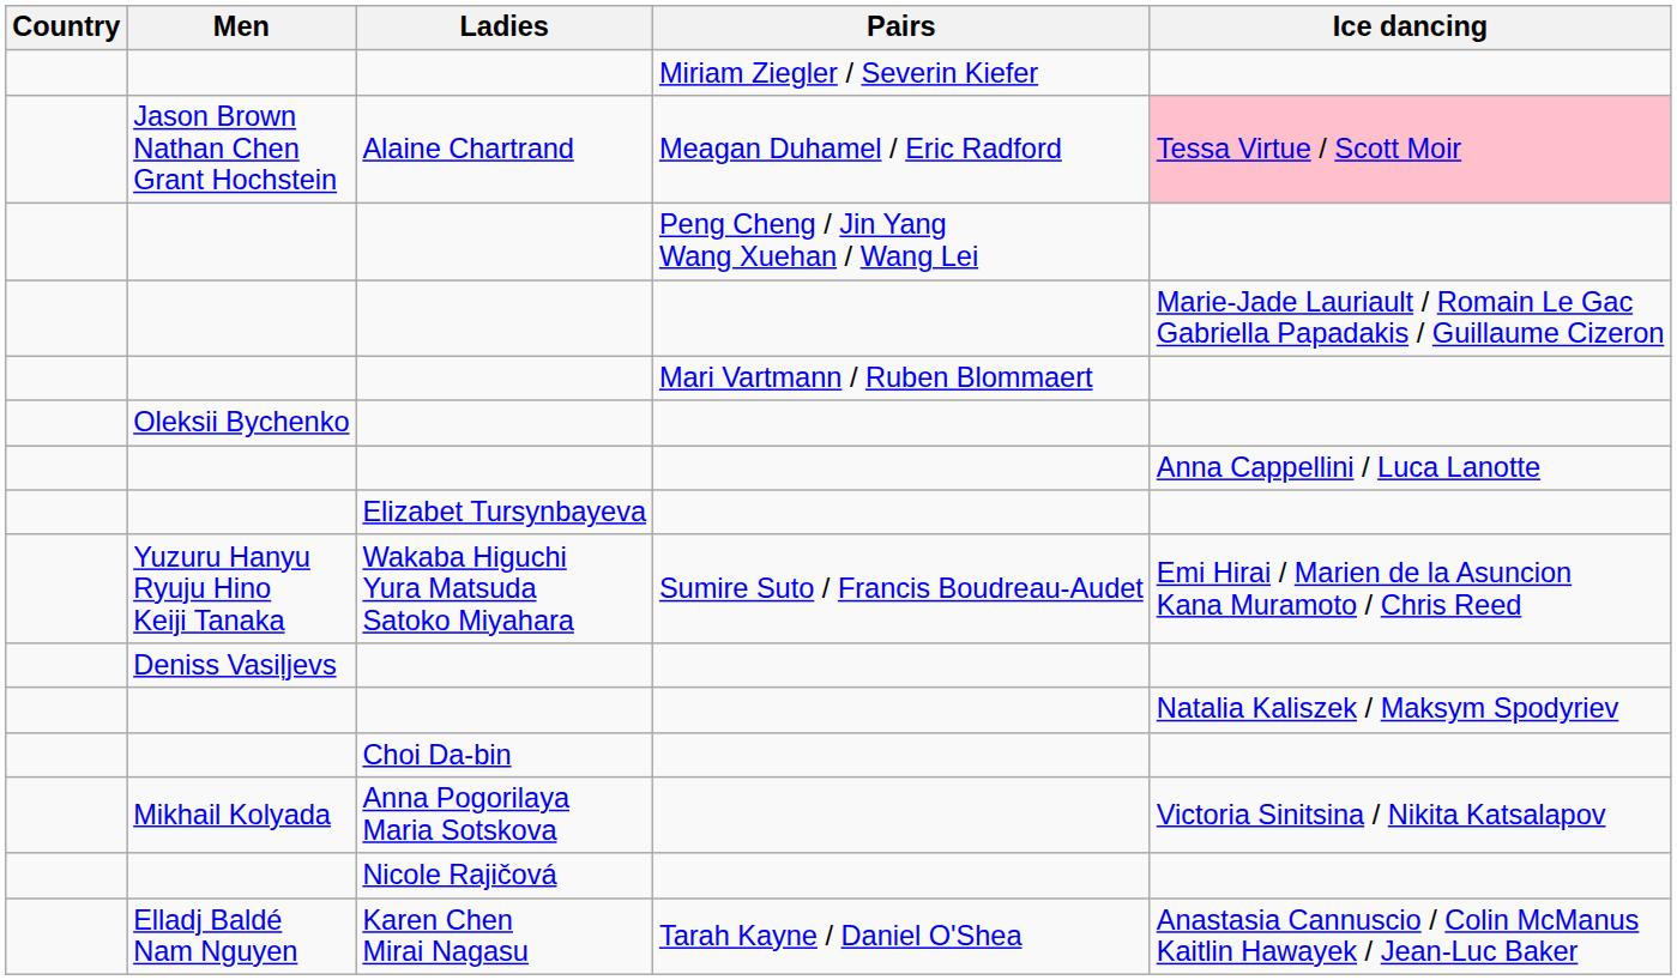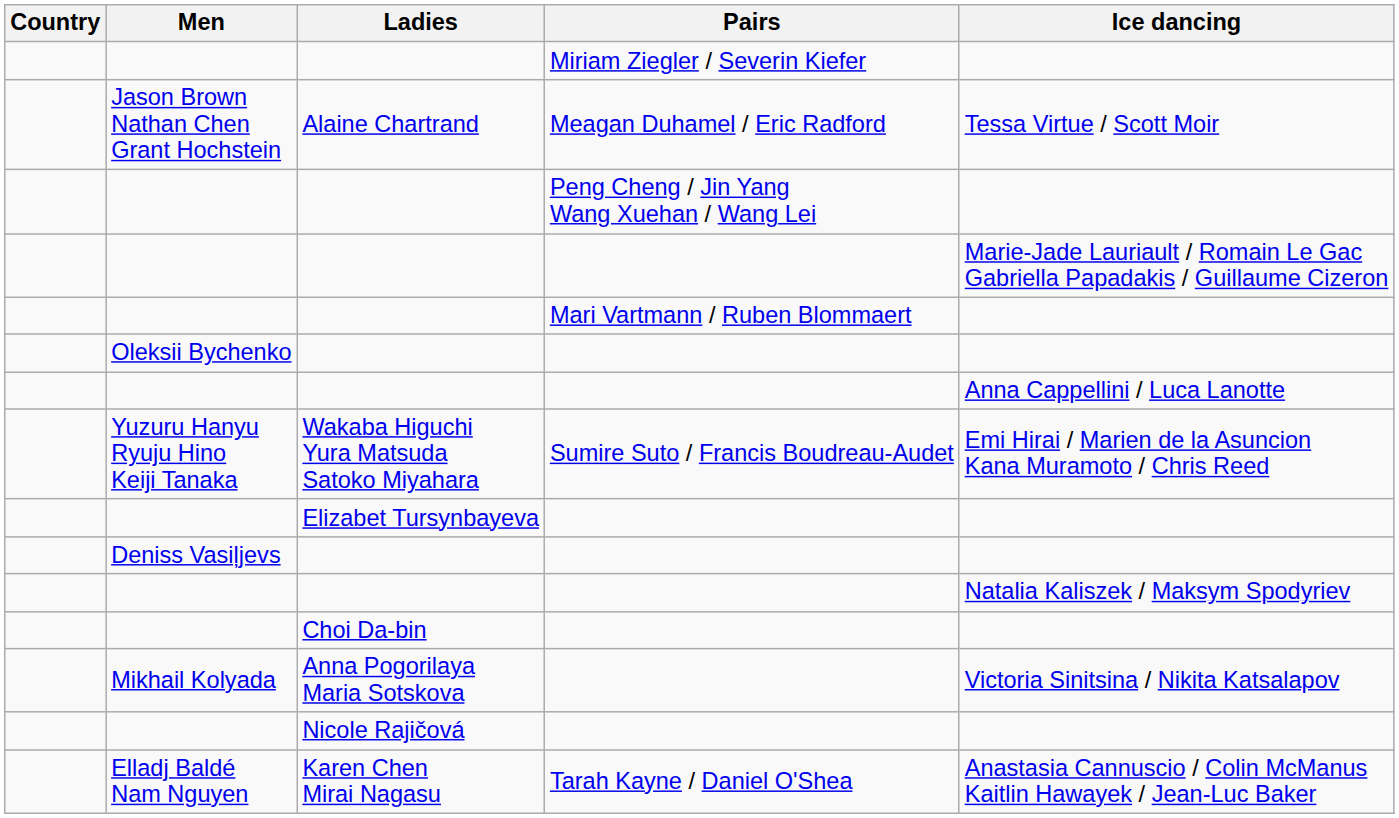 <table class="wikitable">
 <tr>
 <th>Country</th>
 <th>Men</th>
 <th>Ladies</th>
 <th>Pairs</th>
 <th>Ice dancing</th>
 </tr>
 <tr>
 <td></td>
 <td></td>
 <td></td>
 <td><a href='#'>Miriam Ziegler</a> / <a href='#'>Severin Kiefer</a></td>
 <td></td>
 </tr>
 <tr>
 <td></td>
 <td><a href='#'>Jason Brown</a> <br> <a href='#'>Nathan Chen</a> <br> <a href='#'>Grant Hochstein</a></td>
 <td><a href='#'>Alaine Chartrand</a></td>
 <td><a href='#'>Meagan Duhamel</a> / <a href='#'>Eric Radford</a></td>
-<td style="background: pink;"><a href='#'>Tessa Virtue</a> / <a href='#'>Scott Moir</a></td>
+<td><a href='#'>Tessa Virtue</a> / <a href='#'>Scott Moir</a></td>
 </tr>
 <tr>
 <td></td>
 <td></td>
 <td></td>
 <td><a href='#'>Peng Cheng</a> / <a href='#'>Jin Yang</a> <br> <a href='#'>Wang Xuehan</a> / <a href='#'>Wang Lei</a></td>
 <td></td>
 </tr>
 <tr>
 <td></td>
 <td></td>
 <td></td>
 <td></td>
 <td><a href='#'>Marie-Jade Lauriault</a> / <a href='#'>Romain Le Gac</a> <br> <a href='#'>Gabriella Papadakis</a> / <a href='#'>Guillaume Cizeron</a></td>
 </tr>
 <tr>
 <td></td>
 <td></td>
 <td></td>
 <td><a href='#'>Mari Vartmann</a> / <a href='#'>Ruben Blommaert</a></td>
 <td></td>
 </tr>
 <tr>
 <td></td>
 <td><a href='#'>Oleksii Bychenko</a></td>
 <td></td>
 <td></td>
 <td></td>
 </tr>
 <tr>
 <td></td>
 <td></td>
 <td></td>
 <td></td>
 <td><a href='#'>Anna Cappellini</a> / <a href='#'>Luca Lanotte</a></td>
 </tr>
 <tr>
 <td></td>
+<td><a href='#'>Yuzuru Hanyu</a> <br> <a href='#'>Ryuju Hino</a> <br> <a href='#'>Keiji Tanaka</a></td>
+<td><a href='#'>Wakaba Higuchi</a> <br> <a href='#'>Yura Matsuda</a> <br> <a href='#'>Satoko Miyahara</a></td>
+<td><a href='#'>Sumire Suto</a> / <a href='#'>Francis Boudreau-Audet</a></td>
+<td><a href='#'>Emi Hirai</a> / <a href='#'>Marien de la Asuncion</a> <br> <a href='#'>Kana Muramoto</a> / <a href='#'>Chris Reed</a></td>
+</tr>
+<tr>
+<td></td>
 <td></td>
 <td><a href='#'>Elizabet Tursynbayeva</a></td>
 <td></td>
 <td></td>
-</tr>
-<tr>
-<td></td>
-<td><a href='#'>Yuzuru Hanyu</a> <br> <a href='#'>Ryuju Hino</a> <br> <a href='#'>Keiji Tanaka</a></td>
-<td><a href='#'>Wakaba Higuchi</a> <br> <a href='#'>Yura Matsuda</a> <br> <a href='#'>Satoko Miyahara</a></td>
-<td><a href='#'>Sumire Suto</a> / <a href='#'>Francis Boudreau-Audet</a></td>
-<td><a href='#'>Emi Hirai</a> / <a href='#'>Marien de la Asuncion</a> <br> <a href='#'>Kana Muramoto</a> / <a href='#'>Chris Reed</a></td>
 </tr>
 <tr>
 <td></td>
 <td><a href='#'>Deniss Vasiļjevs</a></td>
 <td></td>
 <td></td>
 <td></td>
 </tr>
 <tr>
 <td></td>
 <td></td>
 <td></td>
 <td></td>
 <td><a href='#'>Natalia Kaliszek</a> / <a href='#'>Maksym Spodyriev</a></td>
 </tr>
 <tr>
 <td></td>
 <td></td>
 <td><a href='#'>Choi Da-bin</a></td>
 <td></td>
 <td></td>
 </tr>
 <tr>
 <td></td>
 <td><a href='#'>Mikhail Kolyada</a></td>
 <td><a href='#'>Anna Pogorilaya</a> <br> <a href='#'>Maria Sotskova</a></td>
 <td></td>
 <td><a href='#'>Victoria Sinitsina</a> / <a href='#'>Nikita Katsalapov</a></td>
 </tr>
 <tr>
 <td></td>
 <td></td>
 <td><a href='#'>Nicole Rajičová</a></td>
 <td></td>
 <td></td>
 </tr>
 <tr>
 <td></td>
 <td><a href='#'>Elladj Baldé</a> <br> <a href='#'>Nam Nguyen</a></td>
 <td><a href='#'>Karen Chen</a> <br> <a href='#'>Mirai Nagasu</a></td>
 <td><a href='#'>Tarah Kayne</a> / <a href='#'>Daniel O'Shea</a></td>
 <td><a href='#'>Anastasia Cannuscio</a> / <a href='#'>Colin McManus</a> <br> <a href='#'>Kaitlin Hawayek</a> / <a href='#'>Jean-Luc Baker</a></td>
 </tr>
 </table>
